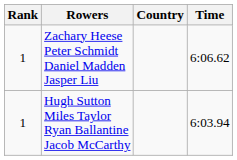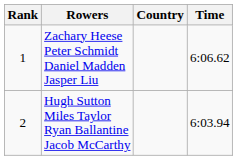 <table class="wikitable" style="text-align:center">
 <tr>
 <th>Rank</th>
 <th>Rowers</th>
 <th>Country</th>
 <th>Time</th>
 </tr>
 <tr>
 <td>1</td>
 <td align="left"><a href='#'>Zachary Heese</a><br><a href='#'>Peter Schmidt</a><br><a href='#'>Daniel Madden</a><br><a href='#'>Jasper Liu</a></td>
 <td align="left"></td>
 <td>6:06.62</td>
 </tr>
 <tr>
-<td>1</td>
+<td>2</td>
 <td align="left"><a href='#'>Hugh Sutton</a><br><a href='#'>Miles Taylor</a><br><a href='#'>Ryan Ballantine</a><br><a href='#'>Jacob McCarthy</a></td>
 <td align="left"></td>
 <td>6:03.94</td>
 </tr>
 </table>
